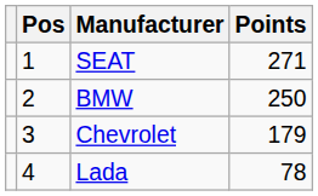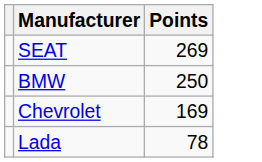 <table class="wikitable" style="font-size: 95%;">
 <tr>
 <th></th>
-<th>Pos</th>
 <th>Manufacturer</th>
 <th>Points</th>
 </tr>
 <tr>
 <td align="left"></td>
-<td>1</td>
 <td> <a href='#'>SEAT</a></td>
-<td align="right">271</td>
+<td align="right">269</td>
 </tr>
 <tr>
 <td align="left"></td>
-<td>2</td>
 <td> <a href='#'>BMW</a></td>
 <td align="right">250</td>
 </tr>
 <tr>
 <td align="left"></td>
-<td>3</td>
 <td> <a href='#'>Chevrolet</a></td>
-<td align="right">179</td>
+<td align="right">169</td>
 </tr>
 <tr>
 <td align="left"></td>
-<td>4</td>
 <td> <a href='#'>Lada</a></td>
 <td align="right">78</td>
 </tr>
 </table>
